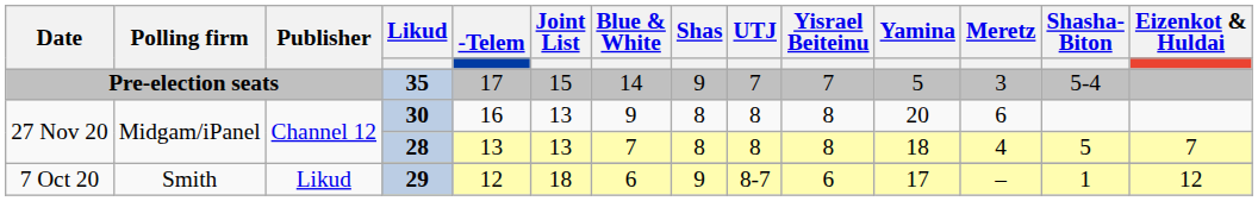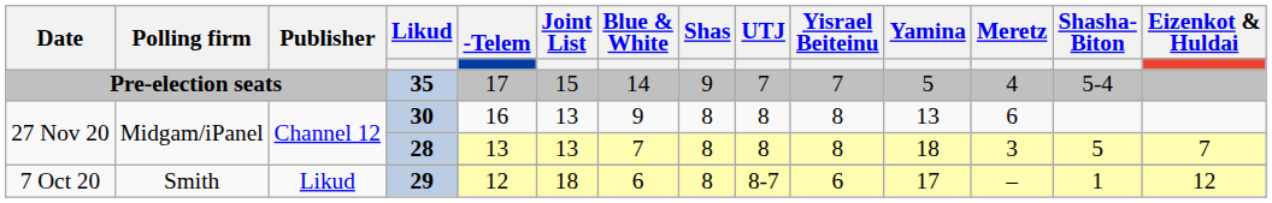 <table class="wikitable sortable" style=text-align:center;font-size:90%;line-height:13px>
 <tr>
 <th rowspan=2>Date</th>
 <th rowspan=2>Polling firm</th>
 <th rowspan=2>Publisher</th>
 <th><a href='#'>Likud</a></th>
 <th><a href='#'><br>-Telem</a></th>
 <th><a href='#'>Joint<br>List</a></th>
 <th><a href='#'>Blue &<br>White</a></th>
 <th><a href='#'>Shas</a></th>
 <th><a href='#'>UTJ</a></th>
 <th><a href='#'>Yisrael<br>Beiteinu</a></th>
 <th><a href='#'>Yamina</a></th>
 <th><a href='#'>Meretz</a></th>
 <th><a href='#'>Shasha-<br>Biton</a></th>
 <th><a href='#'>Eizenkot</a> &<br> <a href='#'>Huldai</a></th>
 </tr>
 <tr>
 <th style=background:></th>
 <th style=background:#003BA3></th>
 <th style=background:></th>
 <th style=background:></th>
 <th style=background:></th>
 <th style=background:></th>
 <th style=background:></th>
 <th style=background:></th>
 <th style=background:></th>
 <th style=background:></th>
 <th style=background:#EB4331></th>
 </tr>
 <tr style=background:silver>
 <td colspan=3><strong>Pre-election seats</strong></td>
 <td style=background:#BBCDE4><strong>35</strong>	</td>
 <td>17					</td>
 <td>15					</td>
 <td>14					</td>
 <td>9					</td>
 <td>7					</td>
 <td>7					</td>
 <td>5					</td>
-<td>3					</td>
+<td>4					</td>
 <td>5-4					</td>
 <td>				</td>
 </tr>
 <tr>
 <td rowspan=2 data-sort-value=2020-11-27>27 Nov 20</td>
 <td rowspan=2>Midgam/iPanel</td>
 <td rowspan=2><a href='#'>Channel 12</a></td>
 <td style=background:#BBCDE4><strong>30</strong>	</td>
 <td>16					</td>
 <td>13					</td>
 <td>9					</td>
 <td>8					</td>
 <td>8					</td>
 <td>8					</td>
-<td>20					</td>
+<td>13					</td>
 <td>6					</td>
 <td>				</td>
 <td>				</td>
 </tr>
 <tr style=background:#fffdb0>
 <td style=background:#BBCDE4><strong>28</strong>	</td>
 <td>13					</td>
 <td>13					</td>
 <td>7					</td>
 <td>8					</td>
 <td>8					</td>
 <td>8					</td>
 <td>18					</td>
-<td>4					</td>
+<td>3					</td>
 <td>5					</td>
 <td>7					</td>
 </tr>
 <tr>
 <td rowspan=2 data-sort-value=2020-10-07>7 Oct 20</td>
 <td rowspan=2>Smith</td>
 <td rowspan=2><a href='#'>Likud</a></td>
 </tr>
 <tr style=background:#fffdb0>
 <td style=background:#BBCDE4><strong>29</strong>	</td>
 <td>12					</td>
 <td>18					</td>
 <td>6					</td>
-<td>9					</td>
+<td>8					</td>
 <td>8-7					</td>
 <td>6					</td>
 <td>17					</td>
 <td>–					</td>
 <td>1					</td>
 <td>12					</td>
 </tr>
 </table>
